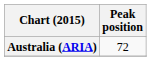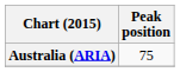 <table class="wikitable sortable plainrowheaders" style="text-align:center">
 <tr>
 <th scope="col">Chart (2015)</th>
 <th scope="col">Peak<br>position</th>
 </tr>
 <tr>
 <th scope="row">Australia (<a href='#'>ARIA</a>)</th>
-<td>72</td>
+<td>75</td>
 </tr>
 <tr>
 </tr>
 <tr>
 </tr>
 <tr>
 </tr>
 <tr>
 </tr>
 <tr>
 </tr>
 <tr>
 </tr>
 <tr>
 </tr>
 <tr>
 </tr>
 <tr>
 </tr>
 </table>
